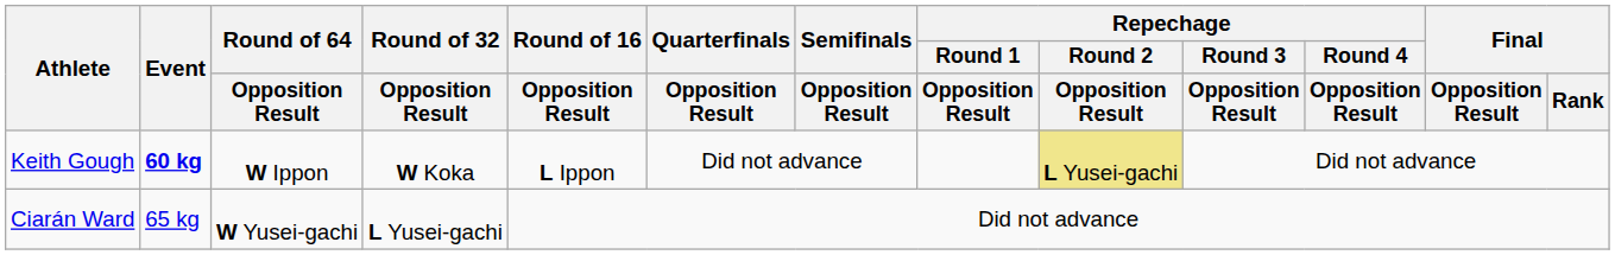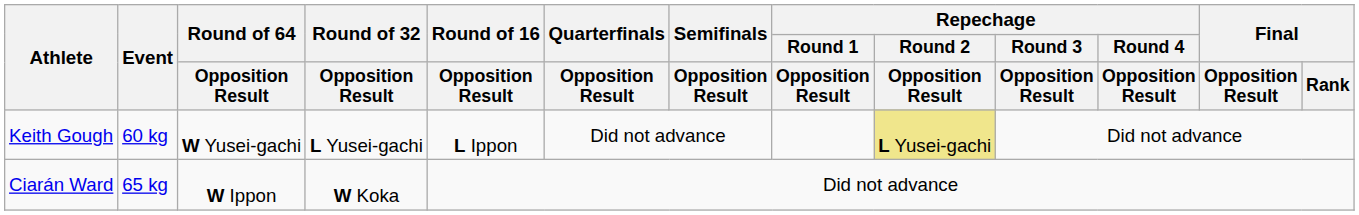 <table class="wikitable" style="font-size:90%">
 <tr>
 <th rowspan="3">Athlete</th>
 <th rowspan="3">Event</th>
 <th rowspan="2">Round of 64</th>
 <th rowspan="2">Round of 32</th>
 <th rowspan="2">Round of 16</th>
 <th rowspan="2">Quarterfinals</th>
 <th rowspan="2">Semifinals</th>
 <th colspan=4>Repechage</th>
 <th rowspan="2" colspan=2>Final</th>
 </tr>
 <tr style="font-size:95%">
 <th>Round 1</th>
 <th>Round 2</th>
 <th>Round 3</th>
 <th>Round 4</th>
 </tr>
 <tr style="font-size:95%">
 <th>Opposition<br>Result</th>
 <th>Opposition<br>Result</th>
 <th>Opposition<br>Result</th>
 <th>Opposition<br>Result</th>
 <th>Opposition<br>Result</th>
 <th>Opposition<br>Result</th>
 <th>Opposition<br>Result</th>
 <th>Opposition<br>Result</th>
 <th>Opposition<br>Result</th>
 <th>Opposition<br>Result</th>
 <th>Rank</th>
 </tr>
 <tr align=center>
 <td align=left><a href='#'>Keith Gough</a></td>
-<td align=left><strong><a href='#'>60 kg</a></strong></td>
-<td><br><strong>W</strong> Ippon</td>
-<td><br><strong>W</strong> Koka</td>
+<td align=left><a href='#'>60 kg</a></td>
+<td><br><strong>W</strong> Yusei-gachi</td>
+<td><br><strong>L</strong> Yusei-gachi</td>
 <td><br><strong>L</strong> Ippon</td>
 <td colspan=2>Did not advance</td>
 <td></td>
 <td style="background: khaki;"><br><strong>L</strong> Yusei-gachi</td>
 <td colspan=4>Did not advance</td>
 </tr>
 <tr align=center>
 <td align=left><a href='#'>Ciarán Ward</a></td>
 <td align=left><a href='#'>65 kg</a></td>
-<td><br><strong>W</strong> Yusei-gachi</td>
-<td><br><strong>L</strong> Yusei-gachi</td>
+<td><br><strong>W</strong> Ippon</td>
+<td><br><strong>W</strong> Koka</td>
 <td colspan=9>Did not advance</td>
 </tr>
 </table>
